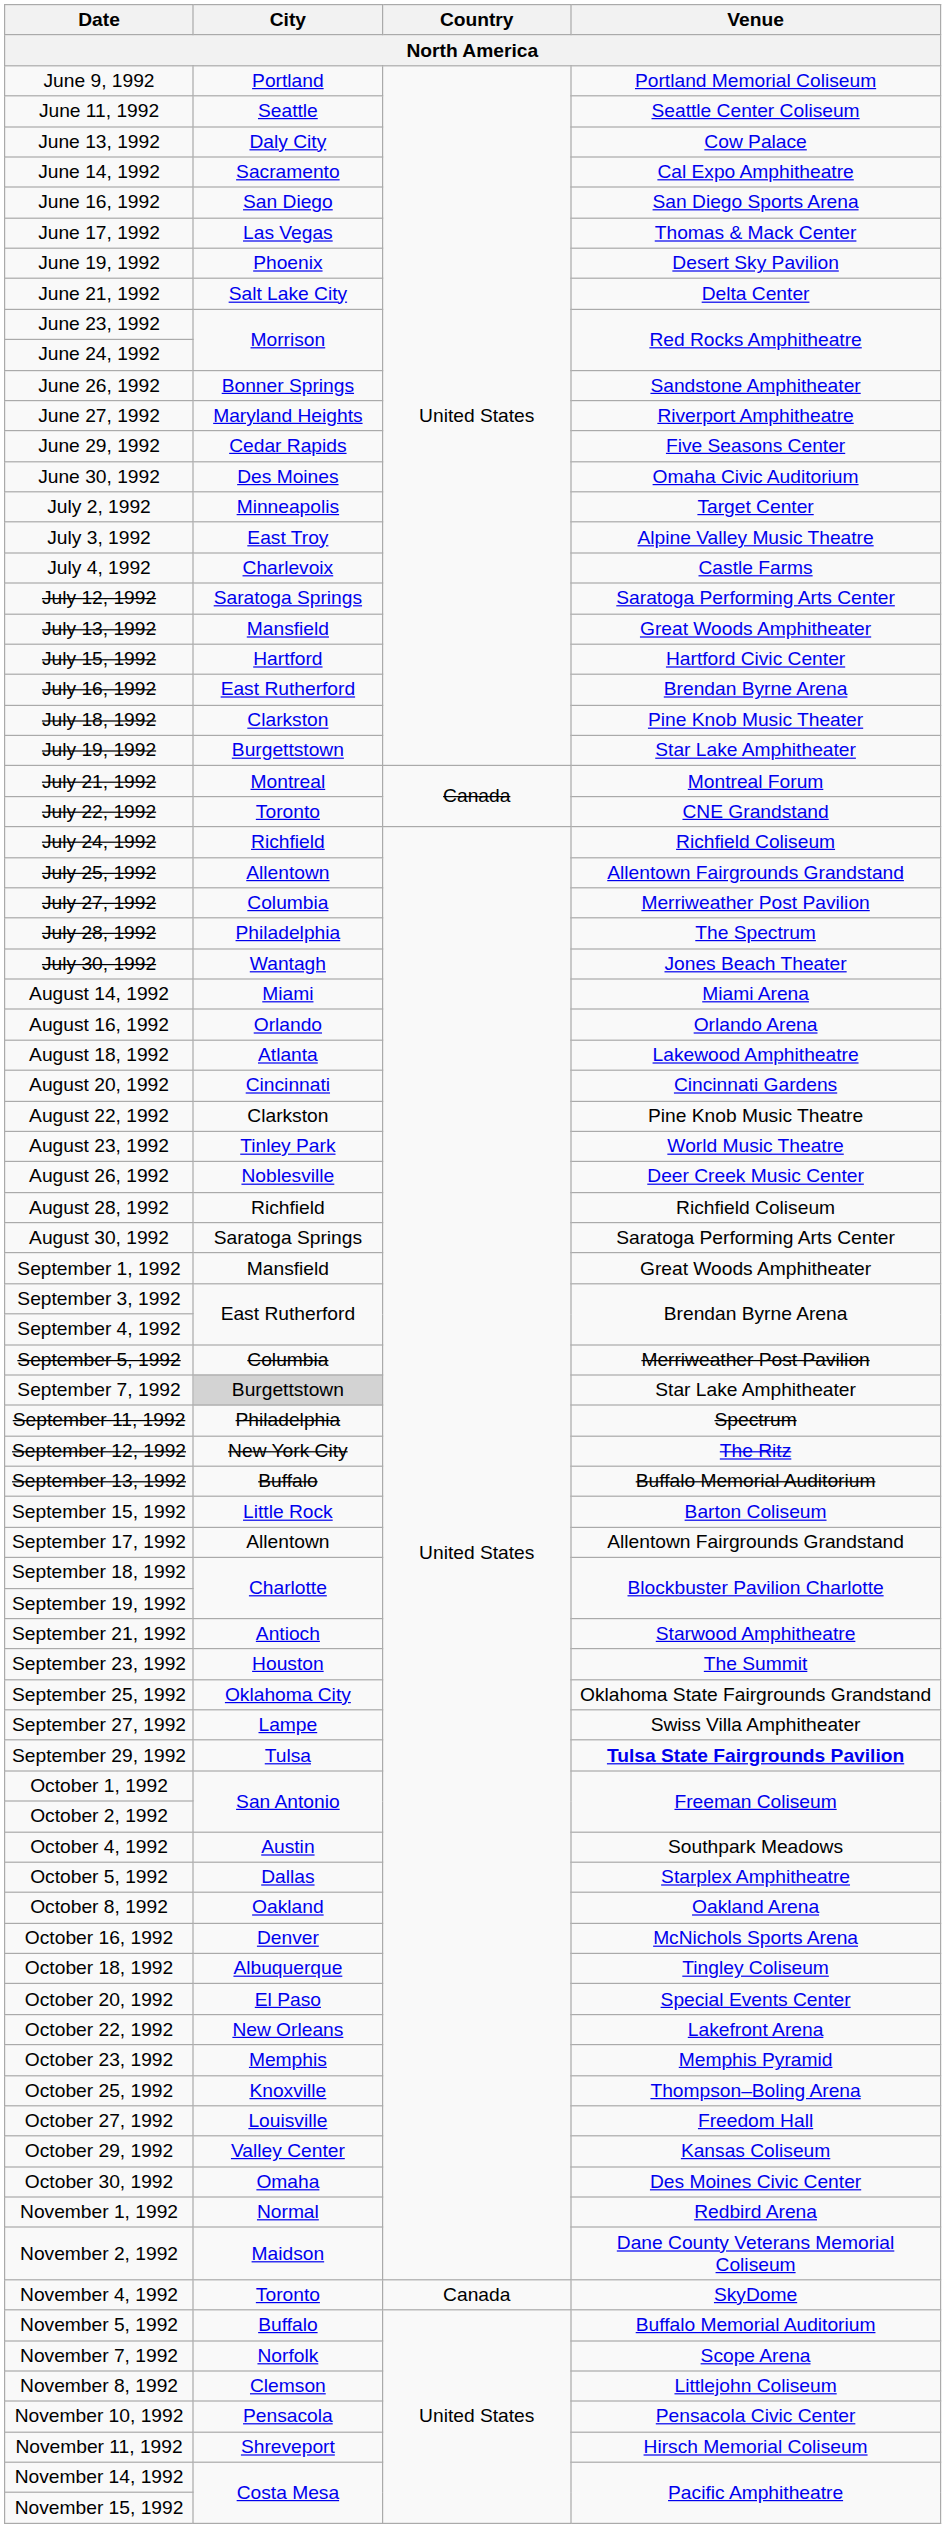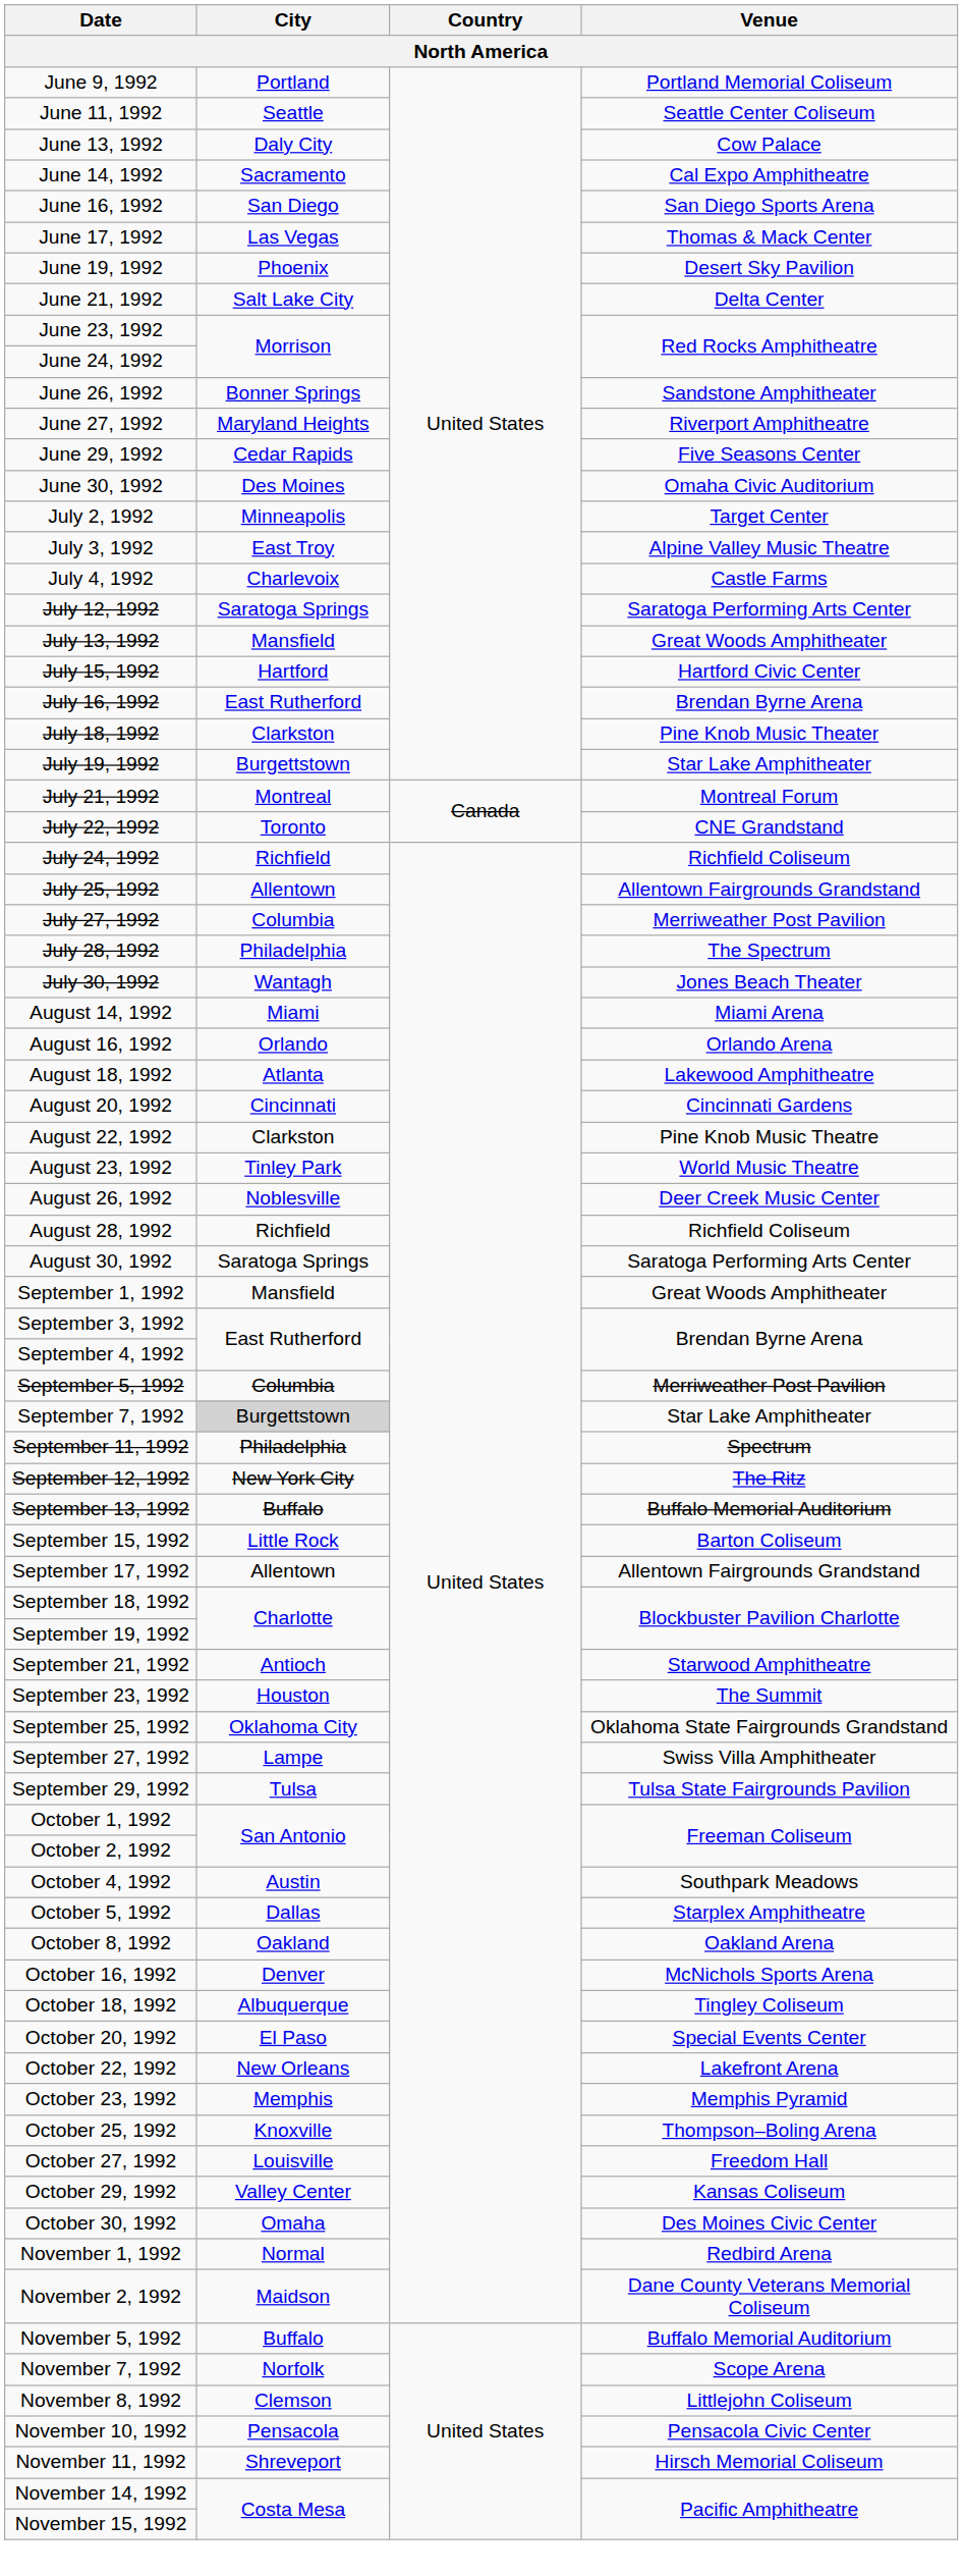 <table class="wikitable" style="text-align:center;">
 <tr>
 <th width="150">Date</th>
 <th width="150">City</th>
 <th width="150">Country</th>
 <th width="300">Venue</th>
 </tr>
 <tr>
 <th colspan="4">North America</th>
 </tr>
 <tr>
 <td>June 9, 1992</td>
 <td><a href='#'>Portland</a></td>
 <td rowspan="23">United States</td>
 <td><a href='#'>Portland Memorial Coliseum</a></td>
 </tr>
 <tr>
 <td>June 11, 1992</td>
 <td><a href='#'>Seattle</a></td>
 <td><a href='#'>Seattle Center Coliseum</a></td>
 </tr>
 <tr>
 <td>June 13, 1992</td>
 <td><a href='#'>Daly City</a></td>
 <td><a href='#'>Cow Palace</a></td>
 </tr>
 <tr>
 <td>June 14, 1992</td>
 <td><a href='#'>Sacramento</a></td>
 <td><a href='#'>Cal Expo Amphitheatre</a></td>
 </tr>
 <tr>
 <td>June 16, 1992</td>
 <td><a href='#'>San Diego</a></td>
 <td><a href='#'>San Diego Sports Arena</a></td>
 </tr>
 <tr>
 <td>June 17, 1992</td>
 <td><a href='#'>Las Vegas</a></td>
 <td><a href='#'>Thomas & Mack Center</a></td>
 </tr>
 <tr>
 <td>June 19, 1992</td>
 <td><a href='#'>Phoenix</a></td>
 <td><a href='#'>Desert Sky Pavilion</a></td>
 </tr>
 <tr>
 <td>June 21, 1992</td>
 <td><a href='#'>Salt Lake City</a></td>
 <td><a href='#'>Delta Center</a></td>
 </tr>
 <tr>
 <td>June 23, 1992</td>
 <td rowspan="2"><a href='#'>Morrison</a></td>
 <td rowspan="2"><a href='#'>Red Rocks Amphitheatre</a></td>
 </tr>
 <tr>
 <td>June 24, 1992</td>
 </tr>
 <tr>
 <td>June 26, 1992</td>
 <td><a href='#'>Bonner Springs</a></td>
 <td><a href='#'>Sandstone Amphitheater</a></td>
 </tr>
 <tr>
 <td>June 27, 1992</td>
 <td><a href='#'>Maryland Heights</a></td>
 <td><a href='#'>Riverport Amphitheatre</a></td>
 </tr>
 <tr>
 <td>June 29, 1992</td>
 <td><a href='#'>Cedar Rapids</a></td>
 <td><a href='#'>Five Seasons Center</a></td>
 </tr>
 <tr>
 <td>June 30, 1992</td>
 <td><a href='#'>Des Moines</a></td>
 <td><a href='#'>Omaha Civic Auditorium</a></td>
 </tr>
 <tr>
 <td>July 2, 1992</td>
 <td><a href='#'>Minneapolis</a></td>
 <td><a href='#'>Target Center</a></td>
 </tr>
 <tr>
 <td>July 3, 1992</td>
 <td><a href='#'>East Troy</a></td>
 <td><a href='#'>Alpine Valley Music Theatre</a></td>
 </tr>
 <tr>
 <td>July 4, 1992</td>
 <td><a href='#'>Charlevoix</a></td>
 <td><a href='#'>Castle Farms</a></td>
 </tr>
 <tr>
 <td><s>July 12, 1992</s></td>
 <td><a href='#'>Saratoga Springs</a></td>
 <td><a href='#'>Saratoga Performing Arts Center</a></td>
 </tr>
 <tr>
 <td><s>July 13, 1992</s></td>
 <td><a href='#'>Mansfield</a></td>
 <td><a href='#'>Great Woods Amphitheater</a></td>
 </tr>
 <tr>
 <td><s>July 15, 1992</s></td>
 <td><a href='#'>Hartford</a></td>
 <td><a href='#'>Hartford Civic Center</a></td>
 </tr>
 <tr>
 <td><s>July 16, 1992</s></td>
 <td><a href='#'>East Rutherford</a></td>
 <td><a href='#'>Brendan Byrne Arena</a></td>
 </tr>
 <tr>
 <td><s>July 18, 1992</s></td>
 <td><a href='#'>Clarkston</a></td>
 <td><a href='#'>Pine Knob Music Theater</a></td>
 </tr>
 <tr>
 <td><s>July 19, 1992</s></td>
 <td><a href='#'>Burgettstown</a></td>
 <td><a href='#'>Star Lake Amphitheater</a></td>
 </tr>
 <tr>
 <td><s>July 21, 1992</s></td>
 <td><a href='#'>Montreal</a></td>
 <td rowspan="2"><s>Canada</s></td>
 <td><a href='#'>Montreal Forum</a></td>
 </tr>
 <tr>
 <td><s>July 22, 1992</s></td>
 <td><a href='#'>Toronto</a></td>
 <td><a href='#'>CNE Grandstand</a></td>
 </tr>
 <tr>
 <td><s>July 24, 1992 </s></td>
 <td><a href='#'>Richfield</a></td>
 <td rowspan="47">United States</td>
 <td><a href='#'>Richfield Coliseum</a></td>
 </tr>
 <tr>
 <td><s>July 25, 1992</s></td>
 <td><a href='#'>Allentown</a></td>
 <td><a href='#'>Allentown Fairgrounds Grandstand</a></td>
 </tr>
 <tr>
 <td><s>July 27, 1992 </s></td>
 <td><a href='#'>Columbia</a></td>
 <td><a href='#'>Merriweather Post Pavilion</a></td>
 </tr>
 <tr>
 <td><s>July 28, 1992</s></td>
 <td><a href='#'>Philadelphia</a></td>
 <td><a href='#'>The Spectrum</a></td>
 </tr>
 <tr>
 <td><s>July 30, 1992</s></td>
 <td><a href='#'>Wantagh</a></td>
 <td><a href='#'>Jones Beach Theater</a></td>
 </tr>
 <tr>
 <td>August 14, 1992</td>
 <td><a href='#'>Miami</a></td>
 <td><a href='#'>Miami Arena</a></td>
 </tr>
 <tr>
 <td>August 16, 1992</td>
 <td><a href='#'>Orlando</a></td>
 <td><a href='#'>Orlando Arena</a></td>
 </tr>
 <tr>
 <td>August 18, 1992</td>
 <td><a href='#'>Atlanta</a></td>
 <td><a href='#'>Lakewood Amphitheatre</a></td>
 </tr>
 <tr>
 <td>August 20, 1992</td>
 <td><a href='#'>Cincinnati</a></td>
 <td><a href='#'>Cincinnati Gardens</a></td>
 </tr>
 <tr>
 <td>August 22, 1992</td>
 <td>Clarkston</td>
 <td>Pine Knob Music Theatre</td>
 </tr>
 <tr>
 <td>August 23, 1992</td>
 <td><a href='#'>Tinley Park</a></td>
 <td><a href='#'>World Music Theatre</a></td>
 </tr>
 <tr>
 <td>August 26, 1992</td>
 <td><a href='#'>Noblesville</a></td>
 <td><a href='#'>Deer Creek Music Center</a></td>
 </tr>
 <tr>
 <td>August 28, 1992</td>
 <td>Richfield</td>
 <td>Richfield Coliseum</td>
 </tr>
 <tr>
 <td>August 30, 1992</td>
 <td>Saratoga Springs</td>
 <td>Saratoga Performing Arts Center</td>
 </tr>
 <tr>
 <td>September 1, 1992</td>
 <td>Mansfield</td>
 <td>Great Woods Amphitheater</td>
 </tr>
 <tr>
 <td>September 3, 1992</td>
 <td rowspan="2">East Rutherford</td>
 <td rowspan="2">Brendan Byrne Arena</td>
 </tr>
 <tr>
 <td>September 4, 1992</td>
 </tr>
 <tr>
 <td><s>September 5, 1992</s></td>
 <td><s>Columbia</s></td>
 <td><s>Merriweather Post Pavilion</s></td>
 </tr>
 <tr>
 <td>September 7, 1992</td>
 <td style="background: lightgrey;">Burgettstown</td>
 <td>Star Lake Amphitheater</td>
 </tr>
 <tr>
 <td><s>September 11, 1992</s></td>
 <td><s>Philadelphia</s></td>
 <td><s>Spectrum</s></td>
 </tr>
 <tr>
 <td><s>September 12, 1992</s></td>
 <td><s>New York City</s></td>
 <td><a href='#'><s>The Ritz</s></a></td>
 </tr>
 <tr>
 <td><s>September 13, 1992</s></td>
 <td><s>Buffalo</s></td>
 <td><s>Buffalo Memorial Auditorium</s></td>
 </tr>
 <tr>
 <td>September 15, 1992</td>
 <td><a href='#'>Little Rock</a></td>
 <td><a href='#'>Barton Coliseum</a></td>
 </tr>
 <tr>
 <td>September 17, 1992</td>
 <td>Allentown</td>
 <td>Allentown Fairgrounds Grandstand</td>
 </tr>
 <tr>
 <td>September 18, 1992</td>
 <td rowspan="2"><a href='#'>Charlotte</a></td>
 <td rowspan="2"><a href='#'>Blockbuster Pavilion Charlotte</a></td>
 </tr>
 <tr>
 <td>September 19, 1992</td>
 </tr>
 <tr>
 <td>September 21, 1992</td>
 <td><a href='#'>Antioch</a></td>
 <td><a href='#'>Starwood Amphitheatre</a></td>
 </tr>
 <tr>
 <td>September 23, 1992</td>
 <td><a href='#'>Houston</a></td>
 <td><a href='#'>The Summit</a></td>
 </tr>
 <tr>
 <td>September 25, 1992</td>
 <td><a href='#'>Oklahoma City</a></td>
 <td>Oklahoma State Fairgrounds Grandstand</td>
 </tr>
 <tr>
 <td>September 27, 1992</td>
 <td><a href='#'>Lampe</a></td>
 <td>Swiss Villa Amphitheater</td>
 </tr>
 <tr>
 <td>September 29, 1992</td>
 <td><a href='#'>Tulsa</a></td>
-<td><strong><a href='#'>Tulsa State Fairgrounds Pavilion</a></strong></td>
+<td><a href='#'>Tulsa State Fairgrounds Pavilion</a></td>
 </tr>
 <tr>
 <td>October 1, 1992</td>
 <td rowspan="2"><a href='#'>San Antonio</a></td>
 <td rowspan="2"><a href='#'>Freeman Coliseum</a></td>
 </tr>
 <tr>
 <td>October 2, 1992</td>
 </tr>
 <tr>
 <td>October 4, 1992</td>
 <td><a href='#'>Austin</a></td>
 <td>Southpark Meadows</td>
 </tr>
 <tr>
 <td>October 5, 1992</td>
 <td><a href='#'>Dallas</a></td>
 <td><a href='#'>Starplex Amphitheatre</a></td>
 </tr>
 <tr>
 <td>October 8, 1992</td>
 <td><a href='#'>Oakland</a></td>
 <td><a href='#'>Oakland Arena</a></td>
 </tr>
 <tr>
 <td>October 16, 1992</td>
 <td><a href='#'>Denver</a></td>
 <td><a href='#'>McNichols Sports Arena</a></td>
 </tr>
 <tr>
 <td>October 18, 1992</td>
 <td><a href='#'>Albuquerque</a></td>
 <td><a href='#'>Tingley Coliseum</a></td>
 </tr>
 <tr>
 <td>October 20, 1992</td>
 <td><a href='#'>El Paso</a></td>
 <td><a href='#'>Special Events Center</a></td>
 </tr>
 <tr>
 <td>October 22, 1992</td>
 <td><a href='#'>New Orleans</a></td>
 <td><a href='#'>Lakefront Arena</a></td>
 </tr>
 <tr>
 <td>October 23, 1992</td>
 <td><a href='#'>Memphis</a></td>
 <td><a href='#'>Memphis Pyramid</a></td>
 </tr>
 <tr>
 <td>October 25, 1992</td>
 <td><a href='#'>Knoxville</a></td>
 <td><a href='#'>Thompson–Boling Arena</a></td>
 </tr>
 <tr>
 <td>October 27, 1992</td>
 <td><a href='#'>Louisville</a></td>
 <td><a href='#'>Freedom Hall</a></td>
 </tr>
 <tr>
 <td>October 29, 1992</td>
 <td><a href='#'>Valley Center</a></td>
 <td><a href='#'>Kansas Coliseum</a></td>
 </tr>
 <tr>
 <td>October 30, 1992</td>
 <td><a href='#'>Omaha</a></td>
 <td><a href='#'>Des Moines Civic Center</a></td>
 </tr>
 <tr>
 <td>November 1, 1992</td>
 <td><a href='#'>Normal</a></td>
 <td><a href='#'>Redbird Arena</a></td>
 </tr>
 <tr>
 <td>November 2, 1992</td>
 <td><a href='#'>Maidson</a></td>
 <td><a href='#'>Dane County Veterans Memorial Coliseum</a></td>
 </tr>
 <tr>
-<td>November 4, 1992</td>
-<td><a href='#'>Toronto</a></td>
-<td>Canada</td>
-<td><a href='#'>SkyDome</a></td>
-</tr>
-<tr>
 <td>November 5, 1992</td>
 <td><a href='#'>Buffalo</a></td>
 <td rowspan="7">United States</td>
 <td><a href='#'>Buffalo Memorial Auditorium</a></td>
 </tr>
 <tr>
 <td>November 7, 1992</td>
 <td><a href='#'>Norfolk</a></td>
 <td><a href='#'>Scope Arena</a></td>
 </tr>
 <tr>
 <td>November 8, 1992</td>
 <td><a href='#'>Clemson</a></td>
 <td><a href='#'>Littlejohn Coliseum</a></td>
 </tr>
 <tr>
 <td>November 10, 1992</td>
 <td><a href='#'>Pensacola</a></td>
 <td><a href='#'>Pensacola Civic Center</a></td>
 </tr>
 <tr>
 <td>November 11, 1992</td>
 <td><a href='#'>Shreveport</a></td>
 <td><a href='#'>Hirsch Memorial Coliseum</a></td>
 </tr>
 <tr>
 <td>November 14, 1992</td>
 <td rowspan="2"><a href='#'>Costa Mesa</a></td>
 <td rowspan="2"><a href='#'>Pacific Amphitheatre</a></td>
 </tr>
 <tr>
 <td>November 15, 1992</td>
 </tr>
 </table>
